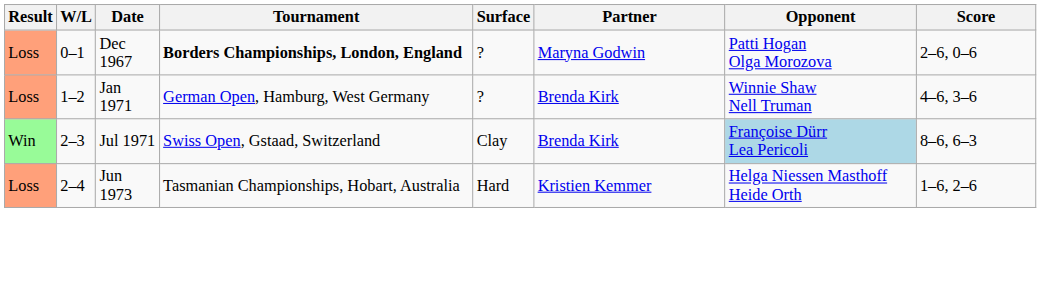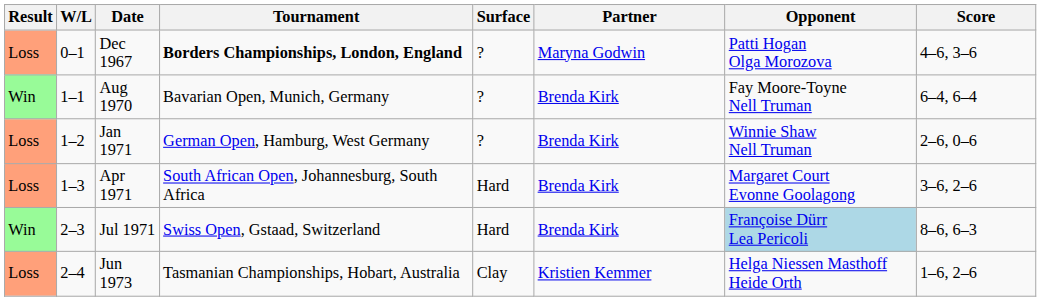 <table class="sortable wikitable">
 <tr>
 <th style="width:40px">Result</th>
 <th style="width:30px" class="unsortable">W/L</th>
 <th style="width:55px">Date</th>
 <th style="width:300px">Tournament</th>
 <th style="width:50px">Surface</th>
 <th style="width:180px">Partner</th>
 <th style="width:180px">Opponent</th>
 <th style="width:110px" class="unsortable">Score</th>
 </tr>
 <tr>
 <td style="background:#ffa07a;">Loss</td>
 <td>0–1</td>
 <td>Dec 1967</td>
 <td><strong>Borders Championships, London, England </strong></td>
 <td>?</td>
 <td> <a href='#'>Maryna Godwin</a></td>
 <td> <a href='#'>Patti Hogan</a> <br>  <a href='#'>Olga Morozova</a></td>
-<td>2–6, 0–6</td>
+<td>4–6, 3–6</td>
+</tr>
+<tr>
+<td style="background:#98fb98;">Win</td>
+<td>1–1</td>
+<td>Aug 1970</td>
+<td>Bavarian Open, Munich, Germany </td>
+<td>?</td>
+<td> <a href='#'>Brenda Kirk</a></td>
+<td> Fay Moore-Toyne<br> <a href='#'>Nell Truman</a></td>
+<td>6–4, 6–4</td>
 </tr>
 <tr>
 <td style="background:#ffa07a;">Loss</td>
 <td>1–2</td>
 <td>Jan 1971</td>
 <td><a href='#'>German Open</a>, Hamburg, West Germany</td>
 <td>?</td>
 <td> <a href='#'>Brenda Kirk</a></td>
 <td> <a href='#'>Winnie Shaw</a> <br> <a href='#'>Nell Truman</a></td>
-<td>4–6, 3–6</td>
+<td>2–6, 0–6</td>
+</tr>
+<tr>
+<td style="background:#ffa07a;">Loss</td>
+<td>1–3</td>
+<td>Apr 1971</td>
+<td><a href='#'>South African Open</a>, Johannesburg, South Africa</td>
+<td>Hard</td>
+<td> <a href='#'>Brenda Kirk</a></td>
+<td> <a href='#'>Margaret Court</a> <br>  <a href='#'>Evonne Goolagong</a></td>
+<td>3–6, 2–6</td>
 </tr>
 <tr>
 <td style="background:#98fb98;">Win</td>
 <td>2–3</td>
 <td>Jul 1971</td>
 <td><a href='#'>Swiss Open</a>, Gstaad, Switzerland </td>
-<td>Clay</td>
+<td>Hard</td>
 <td> <a href='#'>Brenda Kirk</a></td>
 <td style="background: lightblue;"> <a href='#'>Françoise Dürr</a><br> <a href='#'>Lea Pericoli</a></td>
 <td>8–6, 6–3</td>
 </tr>
 <tr>
 <td style="background:#ffa07a;">Loss</td>
 <td>2–4</td>
 <td>Jun 1973</td>
 <td>Tasmanian Championships, Hobart, Australia </td>
-<td>Hard</td>
+<td>Clay</td>
 <td> <a href='#'>Kristien Kemmer</a></td>
 <td> <a href='#'>Helga Niessen Masthoff</a> <br>  <a href='#'>Heide Orth</a></td>
 <td>1–6, 2–6</td>
 </tr>
 </table>
